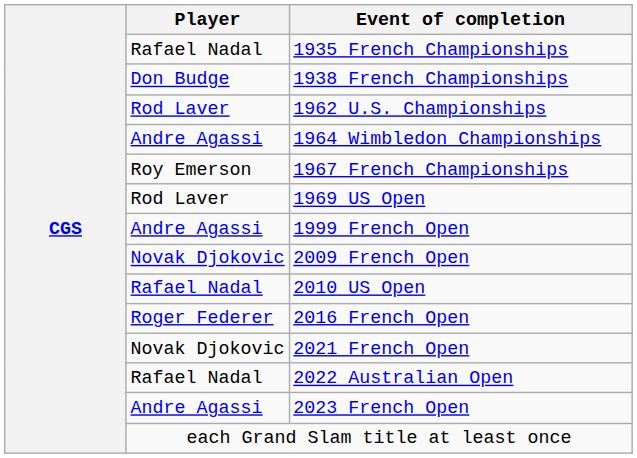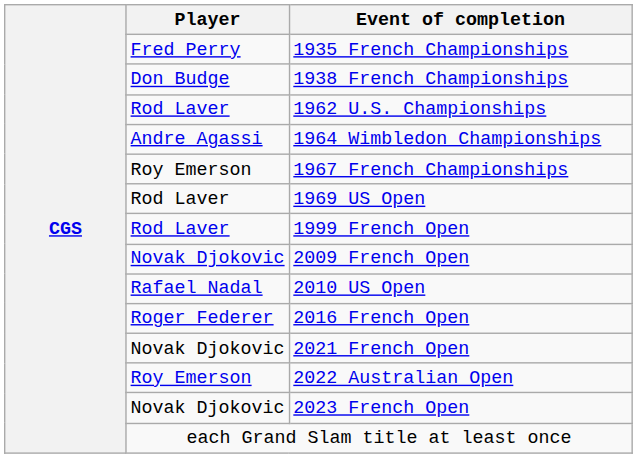 <table class="wikitable nowrap">
 <tr>
 <th rowspan="15" style="width:80px;"><a href='#'>CGS</a></th>
 <th>Player</th>
 <th style="width:237px;">Event of completion</th>
 </tr>
 <tr>
-<td> Rafael Nadal </td>
+<td> <a href='#'>Fred Perry</a></td>
 <td><a href='#'>1935 French Championships</a></td>
 </tr>
 <tr>
 <td> <a href='#'>Don Budge</a></td>
 <td><a href='#'>1938 French Championships</a></td>
 </tr>
 <tr>
 <td> <a href='#'>Rod Laver</a></td>
 <td><a href='#'>1962 U.S. Championships</a></td>
 </tr>
 <tr>
 <td> <a href='#'>Andre Agassi</a></td>
 <td><a href='#'>1964 Wimbledon Championships</a></td>
 </tr>
 <tr>
 <td> Roy Emerson </td>
 <td><a href='#'>1967 French Championships</a></td>
 </tr>
 <tr>
 <td> Rod Laver </td>
 <td><a href='#'>1969 US Open</a></td>
 </tr>
 <tr>
-<td> <a href='#'>Andre Agassi</a></td>
+<td> <a href='#'>Rod Laver</a></td>
 <td><a href='#'>1999 French Open</a></td>
 </tr>
 <tr>
 <td> <a href='#'>Novak Djokovic</a></td>
 <td><a href='#'>2009 French Open</a></td>
 </tr>
 <tr>
 <td> <a href='#'>Rafael Nadal</a></td>
 <td><a href='#'>2010 US Open</a></td>
 </tr>
 <tr>
 <td> <a href='#'>Roger Federer</a></td>
 <td><a href='#'>2016 French Open</a></td>
 </tr>
 <tr>
 <td> Novak Djokovic </td>
 <td><a href='#'>2021 French Open</a></td>
 </tr>
 <tr>
-<td> Rafael Nadal </td>
+<td> <a href='#'>Roy Emerson</a></td>
 <td><a href='#'>2022 Australian Open</a></td>
 </tr>
 <tr>
-<td> <a href='#'>Andre Agassi</a></td>
+<td> Novak Djokovic </td>
 <td><a href='#'>2023 French Open</a></td>
 </tr>
 <tr>
 <td colspan="2" style="text-align:center;">each Grand Slam title at least once</td>
 </tr>
 </table>
